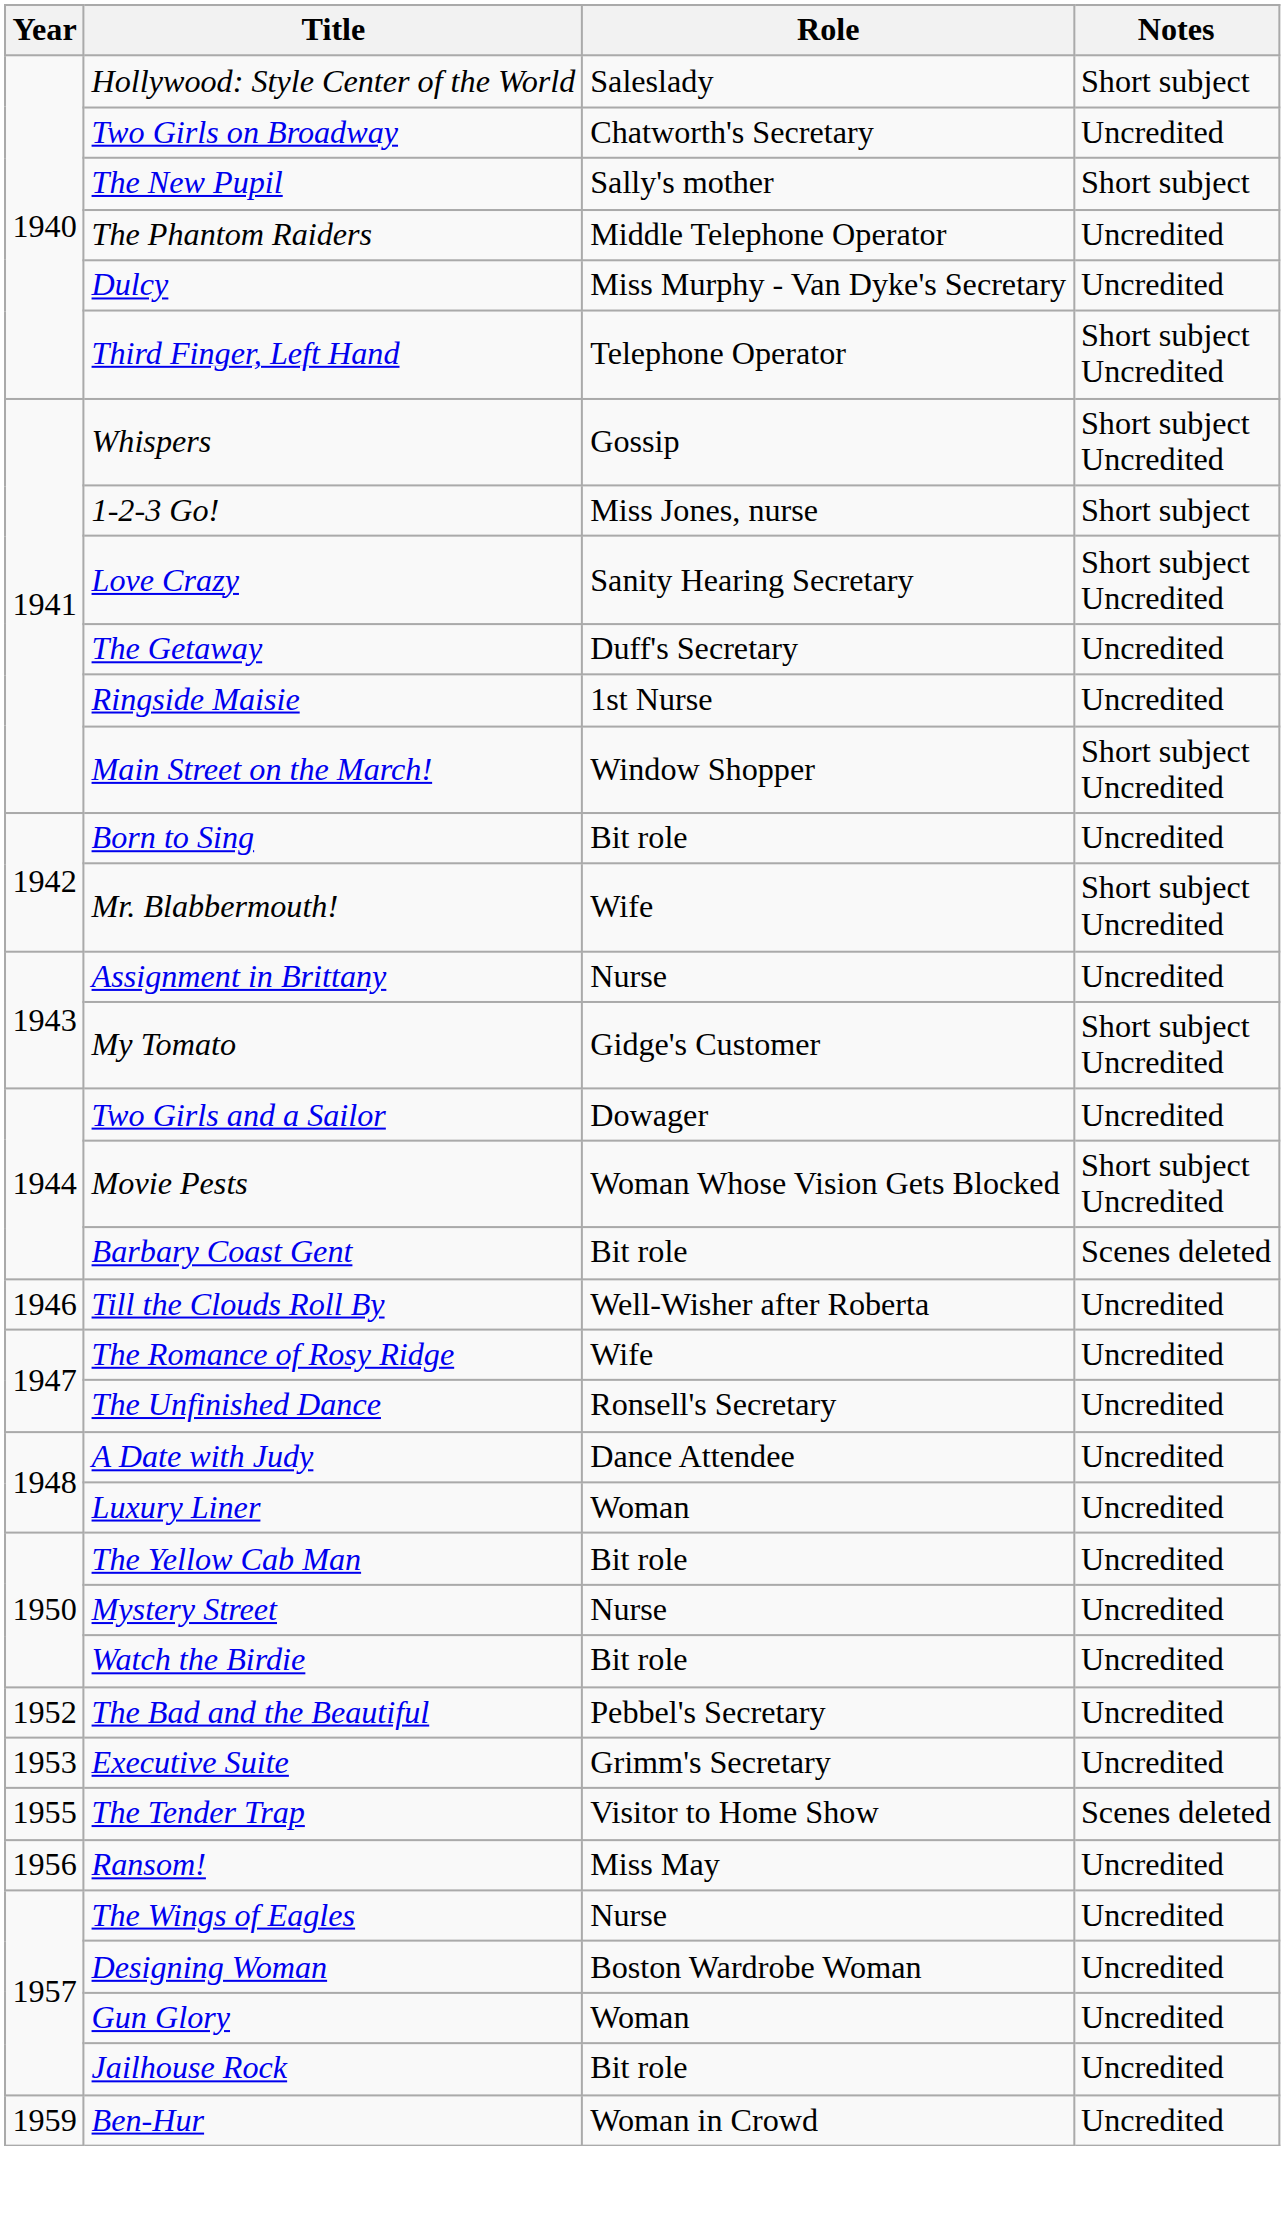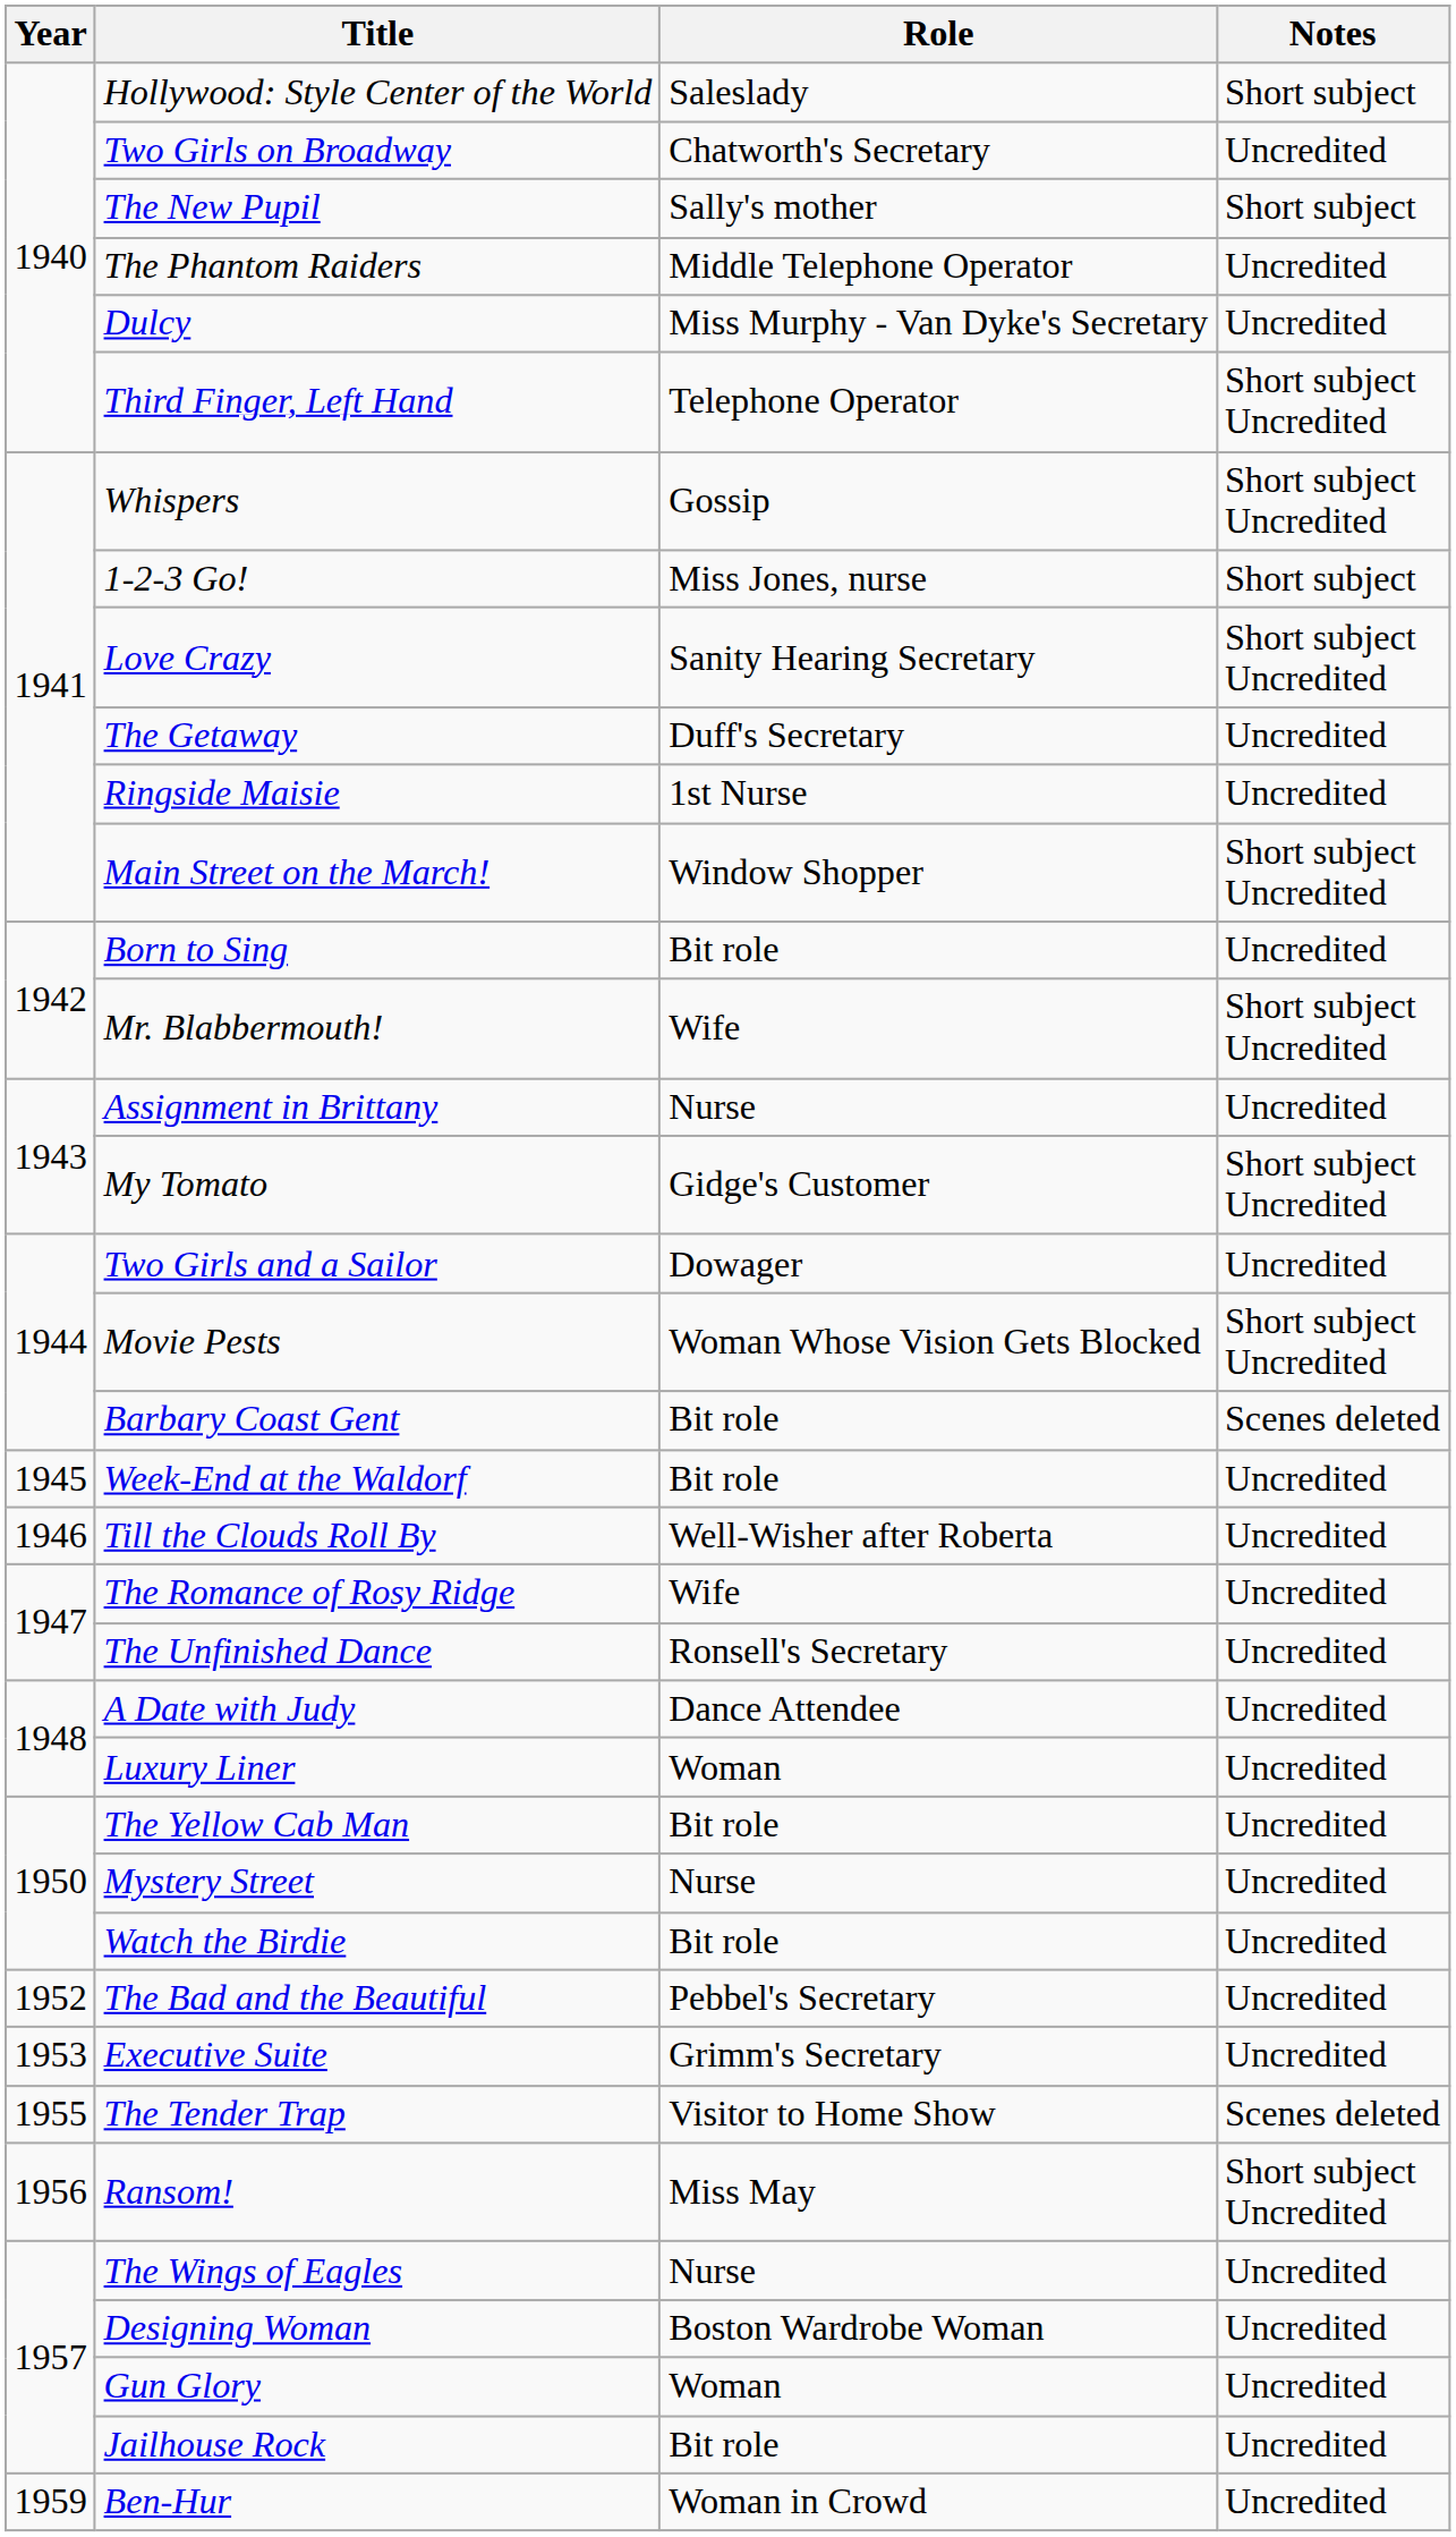 <table class="wikitable plainrowheaders sortable">
 <tr>
 <th scope="col">Year</th>
 <th scope="col">Title</th>
 <th scope="col">Role</th>
 <th scope="col" class="unsortable">Notes</th>
 </tr>
 <tr>
 <td rowspan=6>1940</td>
 <td><em>Hollywood: Style Center of the World</em></td>
 <td>Saleslady</td>
 <td>Short subject</td>
 </tr>
 <tr>
 <td><em><a href='#'>Two Girls on Broadway</a></em></td>
 <td>Chatworth's Secretary</td>
 <td>Uncredited</td>
 </tr>
 <tr>
 <td><em><a href='#'>The New Pupil</a></em></td>
 <td>Sally's mother</td>
 <td>Short subject</td>
 </tr>
 <tr>
 <td><em>The Phantom Raiders</em></td>
 <td>Middle Telephone Operator</td>
 <td>Uncredited</td>
 </tr>
 <tr>
 <td><em><a href='#'>Dulcy</a></em></td>
 <td>Miss Murphy - Van Dyke's Secretary</td>
 <td>Uncredited</td>
 </tr>
 <tr>
 <td><em><a href='#'>Third Finger, Left Hand</a></em></td>
 <td>Telephone Operator</td>
 <td>Short subject <br> Uncredited</td>
 </tr>
 <tr>
 <td rowspan=6>1941</td>
 <td><em>Whispers</em></td>
 <td>Gossip</td>
 <td>Short subject <br> Uncredited</td>
 </tr>
 <tr>
 <td><em>1-2-3 Go!</em></td>
 <td>Miss Jones, nurse</td>
 <td>Short subject</td>
 </tr>
 <tr>
 <td><em><a href='#'>Love Crazy</a></em></td>
 <td>Sanity Hearing Secretary</td>
 <td>Short subject <br> Uncredited</td>
 </tr>
 <tr>
 <td><em><a href='#'>The Getaway</a></em></td>
 <td>Duff's Secretary</td>
 <td>Uncredited</td>
 </tr>
 <tr>
 <td><em><a href='#'>Ringside Maisie</a></em></td>
 <td>1st Nurse</td>
 <td>Uncredited</td>
 </tr>
 <tr>
 <td><em><a href='#'>Main Street on the March!</a></em></td>
 <td>Window Shopper</td>
 <td>Short subject <br> Uncredited</td>
 </tr>
 <tr>
 <td rowspan=2>1942</td>
 <td><em><a href='#'>Born to Sing</a></em></td>
 <td>Bit role</td>
 <td>Uncredited</td>
 </tr>
 <tr>
 <td><em>Mr. Blabbermouth!</em></td>
 <td>Wife</td>
 <td>Short subject <br> Uncredited</td>
 </tr>
 <tr>
 <td rowspan=2>1943</td>
 <td><em><a href='#'>Assignment in Brittany</a></em></td>
 <td>Nurse</td>
 <td>Uncredited</td>
 </tr>
 <tr>
 <td><em>My Tomato</em></td>
 <td>Gidge's Customer</td>
 <td>Short subject <br> Uncredited</td>
 </tr>
 <tr>
 <td rowspan=3>1944</td>
 <td><em><a href='#'>Two Girls and a Sailor</a></em></td>
 <td>Dowager</td>
 <td>Uncredited</td>
 </tr>
 <tr>
 <td><em>Movie Pests</em></td>
 <td>Woman Whose Vision Gets Blocked</td>
 <td>Short subject <br> Uncredited</td>
 </tr>
 <tr>
 <td><em><a href='#'>Barbary Coast Gent</a></em></td>
 <td>Bit role</td>
 <td>Scenes deleted</td>
 </tr>
 <tr>
+<td>1945</td>
+<td><em><a href='#'>Week-End at the Waldorf</a></em></td>
+<td>Bit role</td>
+<td>Uncredited</td>
+</tr>
+<tr>
 <td>1946</td>
 <td><em><a href='#'>Till the Clouds Roll By</a></em></td>
 <td>Well-Wisher after Roberta</td>
 <td>Uncredited</td>
 </tr>
 <tr>
 <td rowspan=2>1947</td>
 <td><em><a href='#'>The Romance of Rosy Ridge</a></em></td>
 <td>Wife</td>
 <td>Uncredited</td>
 </tr>
 <tr>
 <td><em><a href='#'>The Unfinished Dance</a></em></td>
 <td>Ronsell's Secretary</td>
 <td>Uncredited</td>
 </tr>
 <tr>
 <td rowspan=2>1948</td>
 <td><em><a href='#'>A Date with Judy</a></em></td>
 <td>Dance Attendee</td>
 <td>Uncredited</td>
 </tr>
 <tr>
 <td><em><a href='#'>Luxury Liner</a></em></td>
 <td>Woman</td>
 <td>Uncredited</td>
 </tr>
 <tr>
 <td rowspan=3>1950</td>
 <td><em><a href='#'>The Yellow Cab Man</a></em></td>
 <td>Bit role</td>
 <td>Uncredited</td>
 </tr>
 <tr>
 <td><em><a href='#'>Mystery Street</a></em></td>
 <td>Nurse</td>
 <td>Uncredited</td>
 </tr>
 <tr>
 <td><em><a href='#'>Watch the Birdie</a></em></td>
 <td>Bit role</td>
 <td>Uncredited</td>
 </tr>
 <tr>
 <td>1952</td>
 <td><em><a href='#'>The Bad and the Beautiful</a></em></td>
 <td>Pebbel's Secretary</td>
 <td>Uncredited</td>
 </tr>
 <tr>
 <td>1953</td>
 <td><em><a href='#'>Executive Suite</a></em></td>
 <td>Grimm's Secretary</td>
 <td>Uncredited</td>
 </tr>
 <tr>
 <td>1955</td>
 <td><em><a href='#'>The Tender Trap</a></em></td>
 <td>Visitor to Home Show</td>
 <td>Scenes deleted</td>
 </tr>
 <tr>
 <td>1956</td>
 <td><em><a href='#'>Ransom!</a></em></td>
 <td>Miss May</td>
-<td>Uncredited</td>
+<td>Short subject <br> Uncredited</td>
 </tr>
 <tr>
 <td rowspan=4>1957</td>
 <td><em><a href='#'>The Wings of Eagles</a></em></td>
 <td>Nurse</td>
 <td>Uncredited</td>
 </tr>
 <tr>
 <td><em><a href='#'>Designing Woman</a></em></td>
 <td>Boston Wardrobe Woman</td>
 <td>Uncredited</td>
 </tr>
 <tr>
 <td><em><a href='#'>Gun Glory</a></em></td>
 <td>Woman</td>
 <td>Uncredited</td>
 </tr>
 <tr>
 <td><em><a href='#'>Jailhouse Rock</a></em></td>
 <td>Bit role</td>
 <td>Uncredited</td>
 </tr>
 <tr>
 <td>1959</td>
 <td><em><a href='#'>Ben-Hur</a></em></td>
 <td>Woman in Crowd</td>
 <td>Uncredited</td>
 </tr>
 </table>
